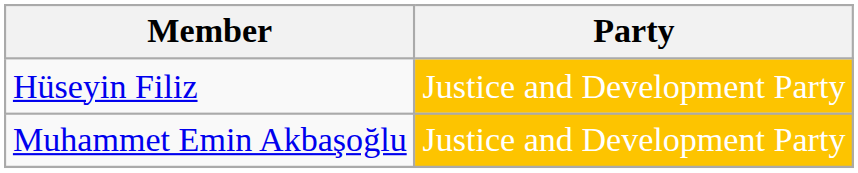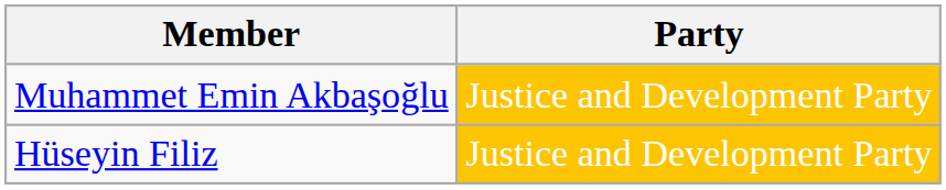 <table class="wikitable">
 <tr>
 <th>Member</th>
 <th>Party</th>
 </tr>
 <tr>
-<td><a href='#'>Hüseyin Filiz</a></td>
+<td><a href='#'>Muhammet Emin Akbaşoğlu</a></td>
 <td style="background:#FDC400; color:white">Justice and Development Party</td>
 </tr>
 <tr>
-<td><a href='#'>Muhammet Emin Akbaşoğlu</a></td>
+<td><a href='#'>Hüseyin Filiz</a></td>
 <td style="background:#FDC400; color:white">Justice and Development Party</td>
 </tr>
 <tr>
 </tr>
 </table>
